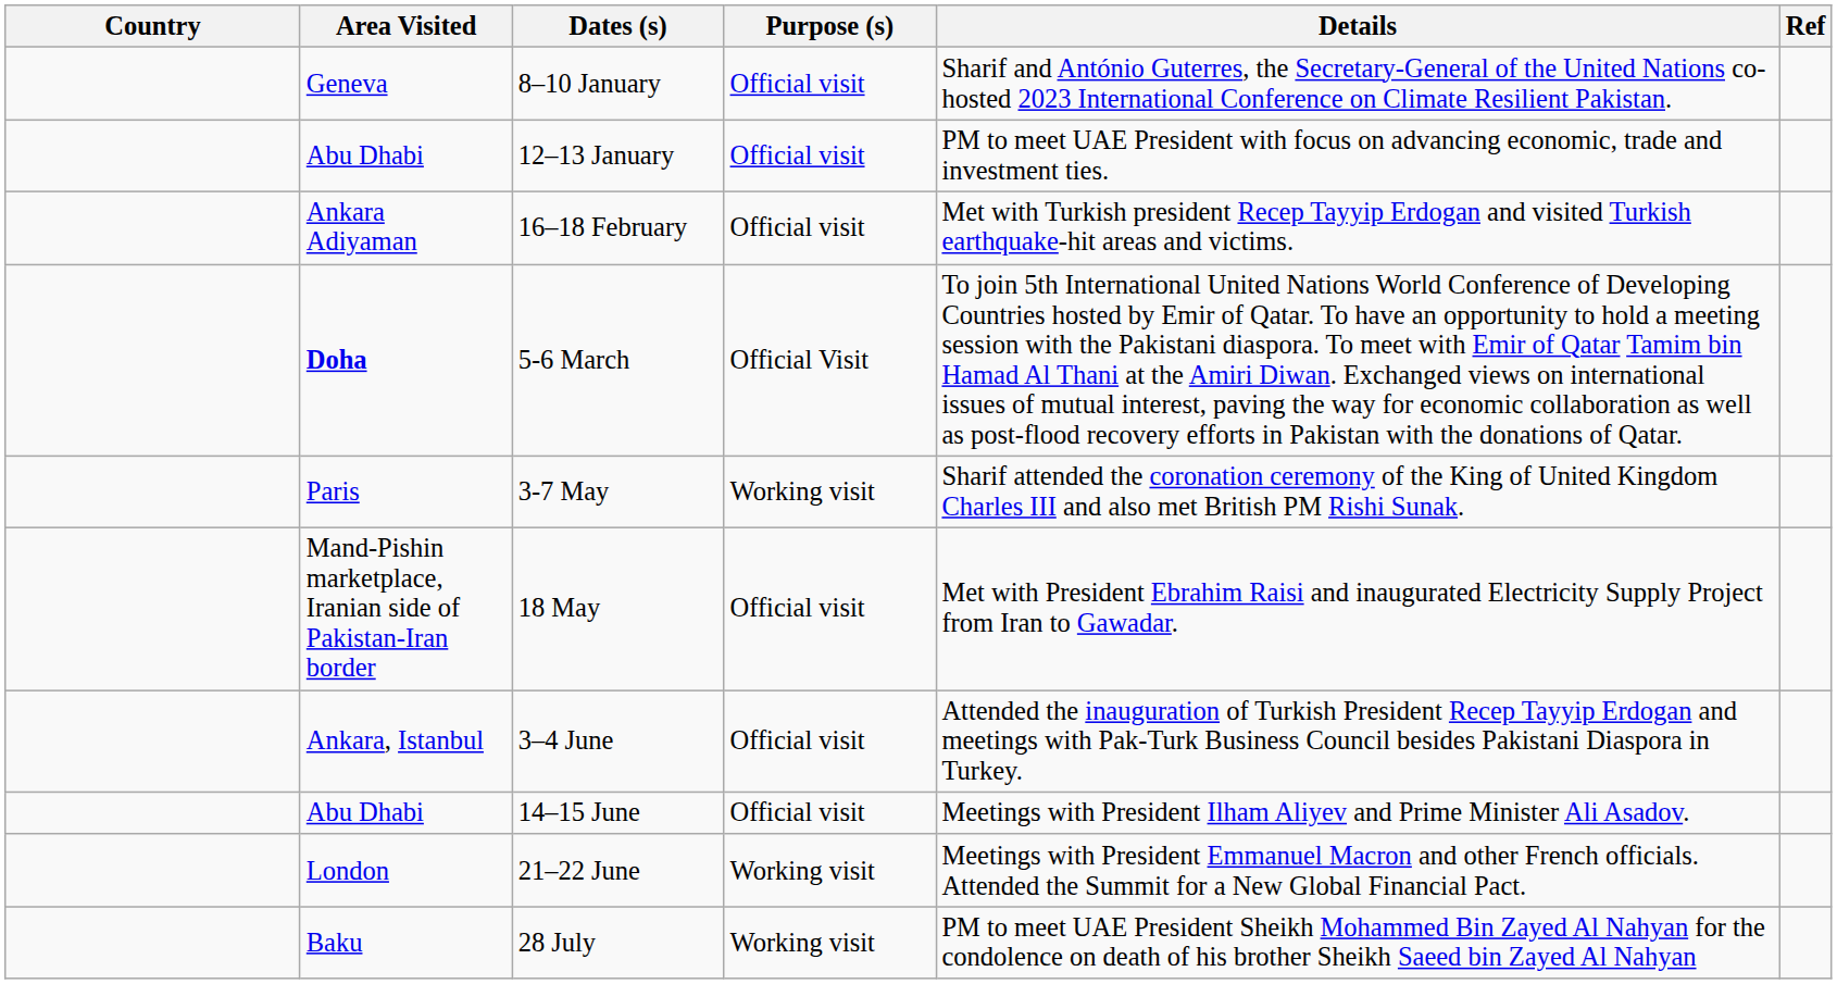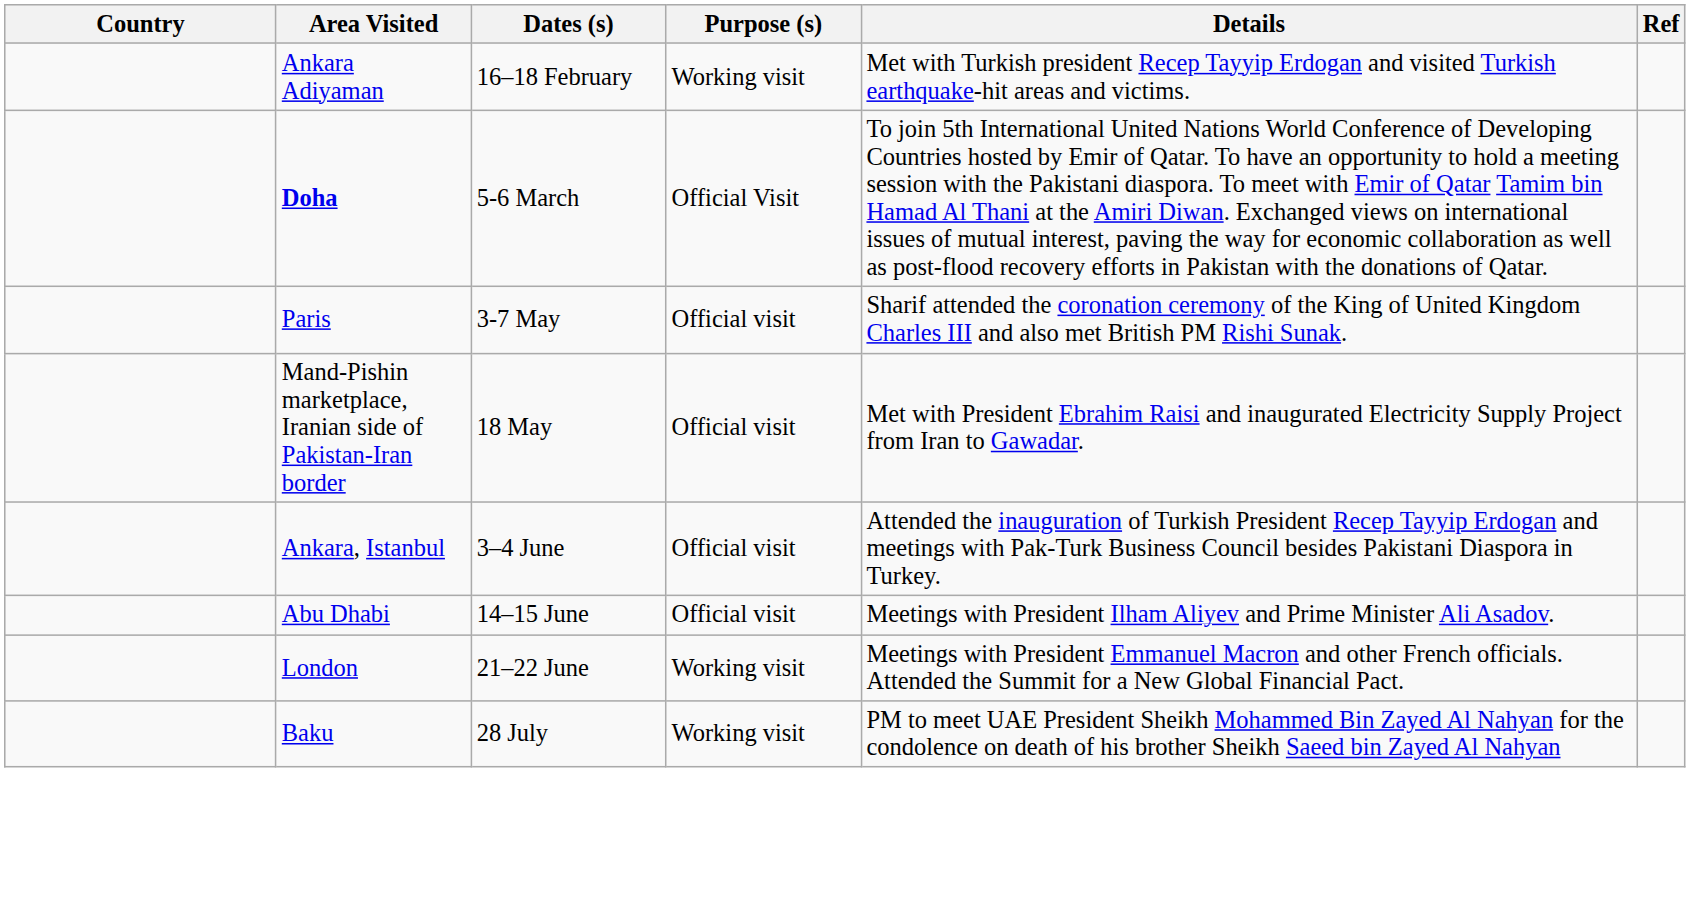 <table class="wikitable outercollapse sortable">
 <tr>
 <th width=170>Country</th>
 <th width=120>Area Visited</th>
 <th width=120>Dates (s)</th>
 <th width=120>Purpose (s)</th>
 <th width=500>Details</th>
 <th width=20>Ref</th>
 </tr>
 <tr>
 <td></td>
-<td><a href='#'>Geneva</a></td>
-<td>8–10 January</td>
-<td><a href='#'>Official visit</a></td>
-<td>Sharif and <a href='#'>António Guterres</a>, the <a href='#'>Secretary-General of the United Nations</a> co-hosted <a href='#'>2023 International Conference on Climate Resilient Pakistan</a>.</td>
-<td></td>
-</tr>
-<tr>
-<td></td>
-<td><a href='#'>Abu Dhabi</a></td>
-<td>12–13 January</td>
-<td><a href='#'>Official visit</a></td>
-<td>PM to meet UAE President with focus on advancing economic, trade and investment ties.</td>
-<td></td>
-</tr>
-<tr>
-<td></td>
 <td><a href='#'>Ankara</a><br><a href='#'>Adiyaman</a></td>
 <td>16–18 February</td>
-<td>Official visit</td>
+<td>Working visit</td>
 <td> Met with Turkish president <a href='#'>Recep Tayyip Erdogan</a> and visited <a href='#'>Turkish earthquake</a>-hit areas and victims.</td>
 <td></td>
 </tr>
 <tr>
 <td></td>
 <td><strong><a href='#'>Doha</a></strong></td>
 <td>5-6 March</td>
 <td>Official Visit</td>
 <td> To join 5th International United Nations World Conference of Developing Countries hosted by Emir of Qatar. To have an opportunity to hold a meeting session with the Pakistani diaspora. To meet with <a href='#'>Emir of Qatar</a> <a href='#'>Tamim bin Hamad Al Thani</a> at the <a href='#'>Amiri Diwan</a>. Exchanged views on international issues of mutual interest, paving the way for economic collaboration as well as post-flood recovery efforts in Pakistan with the donations of Qatar.</td>
 <td></td>
 </tr>
 <tr>
 <td></td>
 <td><a href='#'>Paris</a></td>
 <td>3-7 May</td>
-<td>Working visit</td>
+<td>Official visit</td>
 <td>Sharif attended the <a href='#'>coronation ceremony</a> of the King of United Kingdom <a href='#'>Charles III</a> and also met British PM <a href='#'>Rishi Sunak</a>.</td>
 <td></td>
 </tr>
 <tr>
 <td></td>
 <td>Mand-Pishin marketplace, Iranian side of <a href='#'>Pakistan-Iran border</a></td>
 <td>18 May</td>
 <td>Official visit</td>
 <td> Met with President <a href='#'>Ebrahim Raisi</a> and inaugurated Electricity Supply Project from Iran to <a href='#'>Gawadar</a>.</td>
 <td></td>
 </tr>
 <tr>
 <td></td>
 <td><a href='#'>Ankara</a>, <a href='#'>Istanbul</a></td>
 <td>3–4 June</td>
 <td>Official visit</td>
 <td> Attended the <a href='#'>inauguration</a> of Turkish President <a href='#'>Recep Tayyip Erdogan</a> and meetings with Pak-Turk Business Council besides Pakistani Diaspora in Turkey.</td>
 <td></td>
 </tr>
 <tr>
 <td></td>
 <td><a href='#'>Abu Dhabi</a></td>
 <td>14–15 June</td>
 <td>Official visit</td>
 <td> Meetings with President <a href='#'>Ilham Aliyev</a> and Prime Minister <a href='#'>Ali Asadov</a>.</td>
 <td></td>
 </tr>
 <tr>
 <td></td>
 <td><a href='#'>London</a></td>
 <td>21–22 June</td>
 <td>Working visit</td>
 <td> Meetings with President <a href='#'>Emmanuel Macron</a> and other French officials. Attended the Summit for a New Global Financial Pact.</td>
 <td></td>
 </tr>
 <tr>
 <td></td>
 <td><a href='#'>Baku</a></td>
 <td>28 July</td>
 <td>Working visit</td>
 <td>PM to meet UAE President Sheikh <a href='#'>Mohammed Bin Zayed Al Nahyan</a> for the condolence on death of his brother Sheikh <a href='#'>Saeed bin Zayed Al Nahyan</a></td>
 <td></td>
 </tr>
 </table>
